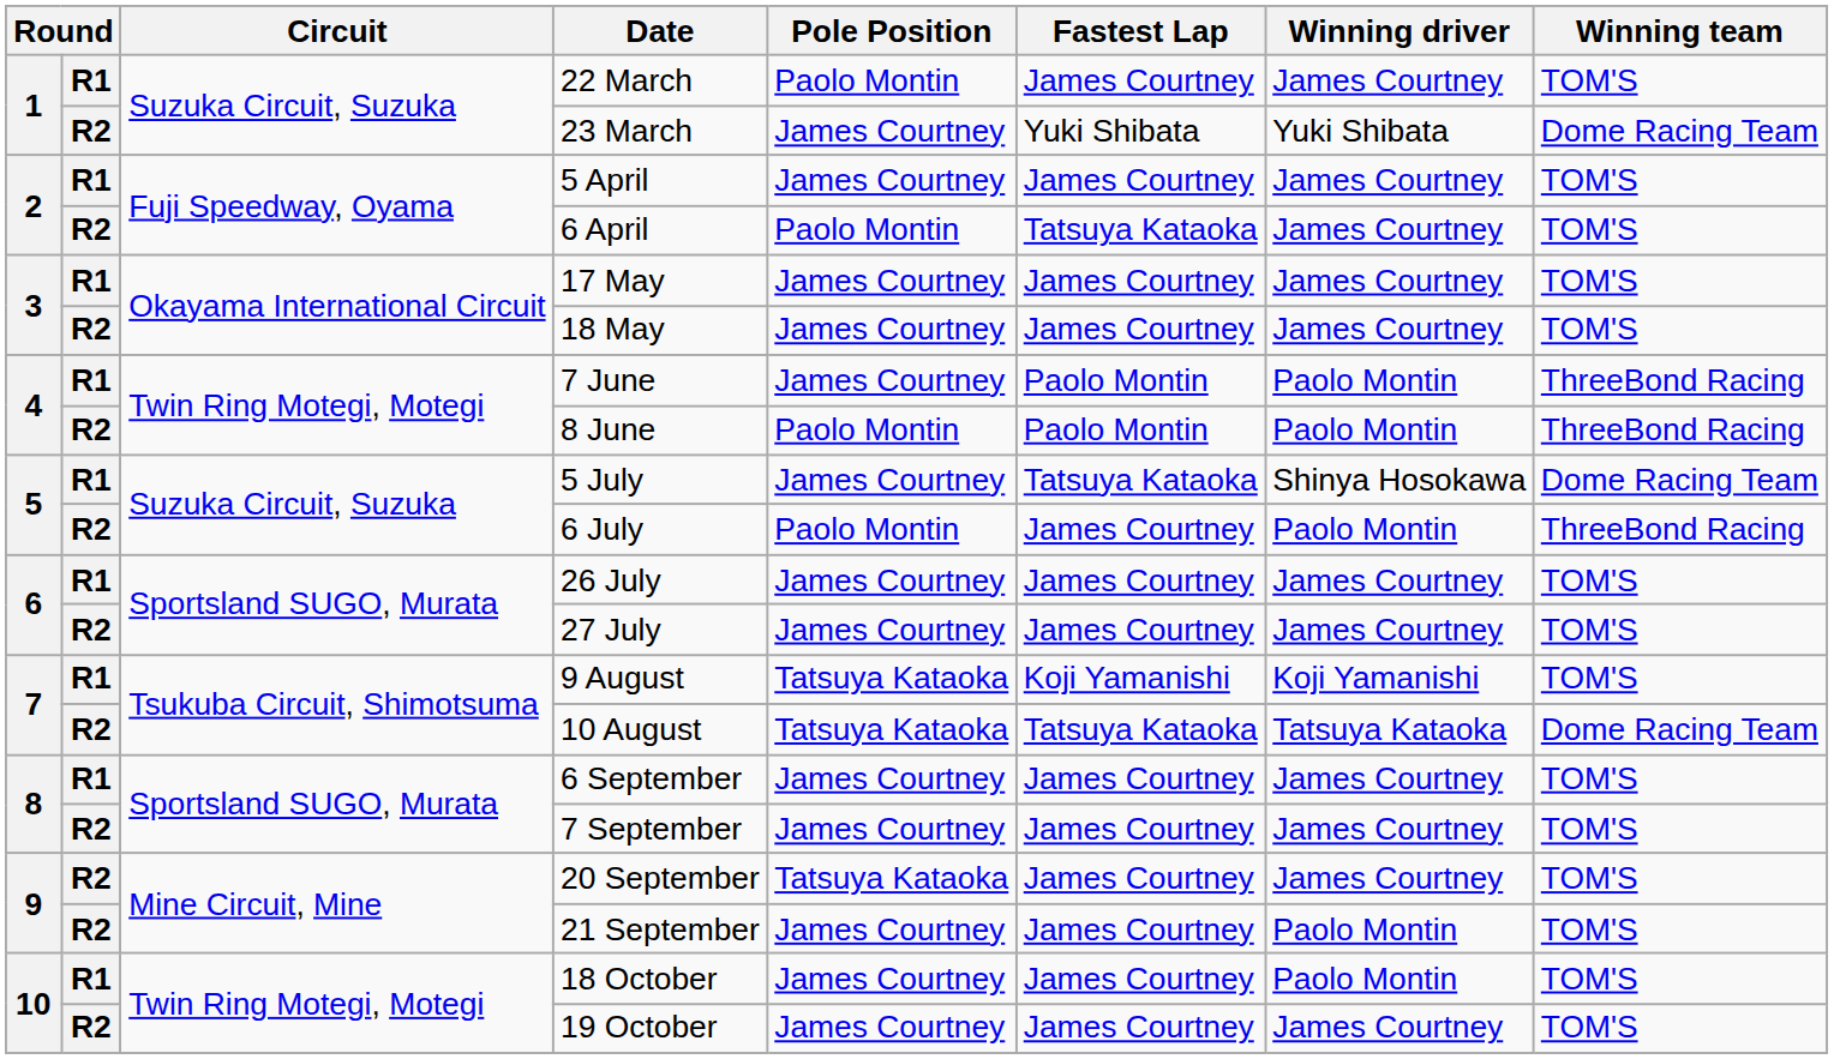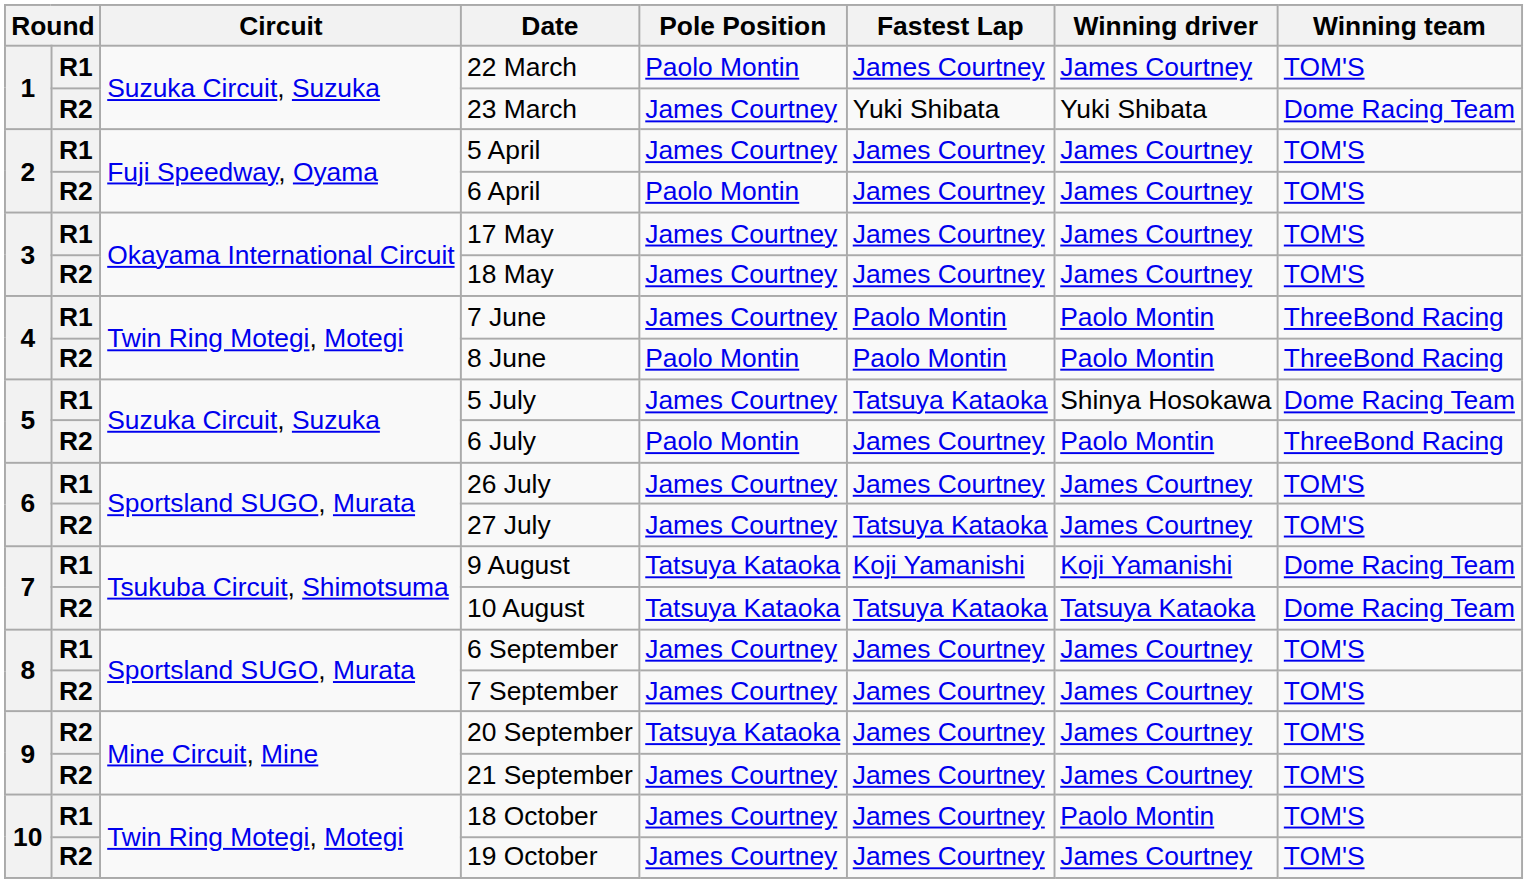 <table class="wikitable" style="font-size: 85%;">
 <tr>
 <th colspan=2>Round</th>
 <th>Circuit</th>
 <th>Date</th>
 <th>Pole Position</th>
 <th>Fastest Lap</th>
 <th>Winning driver</th>
 <th>Winning team</th>
 </tr>
 <tr>
 <th rowspan=2>1</th>
 <th>R1</th>
 <td rowspan=2><a href='#'>Suzuka Circuit</a>, <a href='#'>Suzuka</a></td>
 <td>22 March</td>
 <td> <a href='#'>Paolo Montin</a></td>
 <td> <a href='#'>James Courtney</a></td>
 <td> <a href='#'>James Courtney</a></td>
 <td><a href='#'>TOM'S</a></td>
 </tr>
 <tr>
 <th>R2</th>
 <td>23 March</td>
 <td> <a href='#'>James Courtney</a></td>
 <td> Yuki Shibata</td>
 <td> Yuki Shibata</td>
 <td><a href='#'>Dome Racing Team</a></td>
 </tr>
 <tr>
 <th rowspan=2>2</th>
 <th>R1</th>
 <td rowspan=2><a href='#'>Fuji Speedway</a>, <a href='#'>Oyama</a></td>
 <td>5 April</td>
 <td> <a href='#'>James Courtney</a></td>
 <td> <a href='#'>James Courtney</a></td>
 <td> <a href='#'>James Courtney</a></td>
 <td><a href='#'>TOM'S</a></td>
 </tr>
 <tr>
 <th>R2</th>
 <td>6 April</td>
 <td> <a href='#'>Paolo Montin</a></td>
-<td> <a href='#'>Tatsuya Kataoka</a></td>
+<td> <a href='#'>James Courtney</a></td>
 <td> <a href='#'>James Courtney</a></td>
 <td><a href='#'>TOM'S</a></td>
 </tr>
 <tr>
 <th rowspan=2>3</th>
 <th>R1</th>
 <td rowspan=2><a href='#'>Okayama International Circuit</a></td>
 <td>17 May</td>
 <td> <a href='#'>James Courtney</a></td>
 <td> <a href='#'>James Courtney</a></td>
 <td> <a href='#'>James Courtney</a></td>
 <td><a href='#'>TOM'S</a></td>
 </tr>
 <tr>
 <th>R2</th>
 <td>18 May</td>
 <td> <a href='#'>James Courtney</a></td>
 <td> <a href='#'>James Courtney</a></td>
 <td> <a href='#'>James Courtney</a></td>
 <td><a href='#'>TOM'S</a></td>
 </tr>
 <tr>
 <th rowspan=2>4</th>
 <th>R1</th>
 <td rowspan=2><a href='#'>Twin Ring Motegi</a>, <a href='#'>Motegi</a></td>
 <td>7 June</td>
 <td> <a href='#'>James Courtney</a></td>
 <td> <a href='#'>Paolo Montin</a></td>
 <td> <a href='#'>Paolo Montin</a></td>
 <td><a href='#'>ThreeBond Racing</a></td>
 </tr>
 <tr>
 <th>R2</th>
 <td>8 June</td>
 <td> <a href='#'>Paolo Montin</a></td>
 <td> <a href='#'>Paolo Montin</a></td>
 <td> <a href='#'>Paolo Montin</a></td>
 <td><a href='#'>ThreeBond Racing</a></td>
 </tr>
 <tr>
 <th rowspan=2>5</th>
 <th>R1</th>
 <td rowspan=2><a href='#'>Suzuka Circuit</a>, <a href='#'>Suzuka</a></td>
 <td>5 July</td>
 <td> <a href='#'>James Courtney</a></td>
 <td> <a href='#'>Tatsuya Kataoka</a></td>
 <td> Shinya Hosokawa</td>
 <td><a href='#'>Dome Racing Team</a></td>
 </tr>
 <tr>
 <th>R2</th>
 <td>6 July</td>
 <td> <a href='#'>Paolo Montin</a></td>
 <td> <a href='#'>James Courtney</a></td>
 <td> <a href='#'>Paolo Montin</a></td>
 <td><a href='#'>ThreeBond Racing</a></td>
 </tr>
 <tr>
 <th rowspan=2>6</th>
 <th>R1</th>
 <td rowspan=2><a href='#'>Sportsland SUGO</a>, <a href='#'>Murata</a></td>
 <td>26 July</td>
 <td> <a href='#'>James Courtney</a></td>
 <td> <a href='#'>James Courtney</a></td>
 <td> <a href='#'>James Courtney</a></td>
 <td><a href='#'>TOM'S</a></td>
 </tr>
 <tr>
 <th>R2</th>
 <td>27 July</td>
 <td> <a href='#'>James Courtney</a></td>
-<td> <a href='#'>James Courtney</a></td>
+<td> <a href='#'>Tatsuya Kataoka</a></td>
 <td> <a href='#'>James Courtney</a></td>
 <td><a href='#'>TOM'S</a></td>
 </tr>
 <tr>
 <th rowspan=2>7</th>
 <th>R1</th>
 <td rowspan=2><a href='#'>Tsukuba Circuit</a>, <a href='#'>Shimotsuma</a></td>
 <td>9 August</td>
 <td> <a href='#'>Tatsuya Kataoka</a></td>
 <td> <a href='#'>Koji Yamanishi</a></td>
 <td> <a href='#'>Koji Yamanishi</a></td>
-<td><a href='#'>TOM'S</a></td>
+<td><a href='#'>Dome Racing Team</a></td>
 </tr>
 <tr>
 <th>R2</th>
 <td>10 August</td>
 <td> <a href='#'>Tatsuya Kataoka</a></td>
 <td> <a href='#'>Tatsuya Kataoka</a></td>
 <td> <a href='#'>Tatsuya Kataoka</a></td>
 <td><a href='#'>Dome Racing Team</a></td>
 </tr>
 <tr>
 <th rowspan=2>8</th>
 <th>R1</th>
 <td rowspan=2><a href='#'>Sportsland SUGO</a>, <a href='#'>Murata</a></td>
 <td>6 September</td>
 <td> <a href='#'>James Courtney</a></td>
 <td> <a href='#'>James Courtney</a></td>
 <td> <a href='#'>James Courtney</a></td>
 <td><a href='#'>TOM'S</a></td>
 </tr>
 <tr>
 <th>R2</th>
 <td>7 September</td>
 <td> <a href='#'>James Courtney</a></td>
 <td> <a href='#'>James Courtney</a></td>
 <td> <a href='#'>James Courtney</a></td>
 <td><a href='#'>TOM'S</a></td>
 </tr>
 <tr>
 <th rowspan=2>9</th>
 <th>R2</th>
 <td rowspan=2><a href='#'>Mine Circuit</a>, <a href='#'>Mine</a></td>
 <td>20 September</td>
 <td> <a href='#'>Tatsuya Kataoka</a></td>
 <td> <a href='#'>James Courtney</a></td>
 <td> <a href='#'>James Courtney</a></td>
 <td><a href='#'>TOM'S</a></td>
 </tr>
 <tr>
 <th>R2</th>
 <td>21 September</td>
 <td> <a href='#'>James Courtney</a></td>
 <td> <a href='#'>James Courtney</a></td>
-<td> <a href='#'>Paolo Montin</a></td>
+<td> <a href='#'>James Courtney</a></td>
 <td><a href='#'>TOM'S</a></td>
 </tr>
 <tr>
 <th rowspan=2>10</th>
 <th>R1</th>
 <td rowspan=2><a href='#'>Twin Ring Motegi</a>, <a href='#'>Motegi</a></td>
 <td>18 October</td>
 <td> <a href='#'>James Courtney</a></td>
 <td> <a href='#'>James Courtney</a></td>
 <td> <a href='#'>Paolo Montin</a></td>
 <td><a href='#'>TOM'S</a></td>
 </tr>
 <tr>
 <th>R2</th>
 <td>19 October</td>
 <td> <a href='#'>James Courtney</a></td>
 <td> <a href='#'>James Courtney</a></td>
 <td> <a href='#'>James Courtney</a></td>
 <td><a href='#'>TOM'S</a></td>
 </tr>
 </table>
